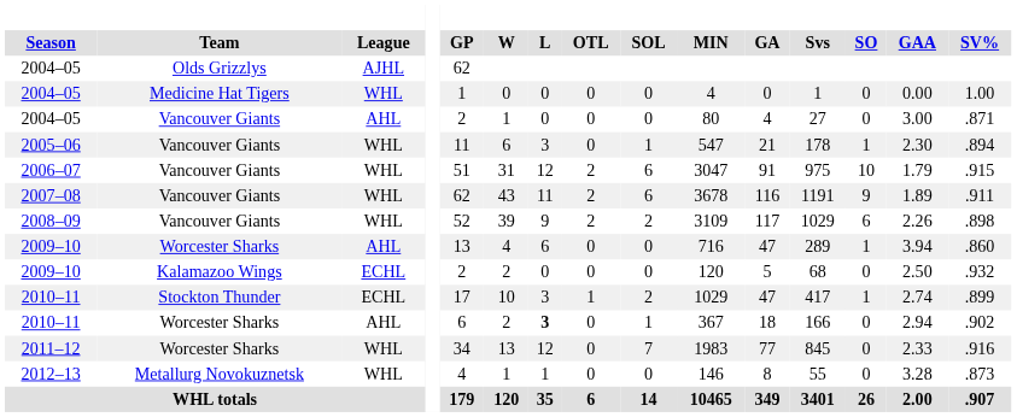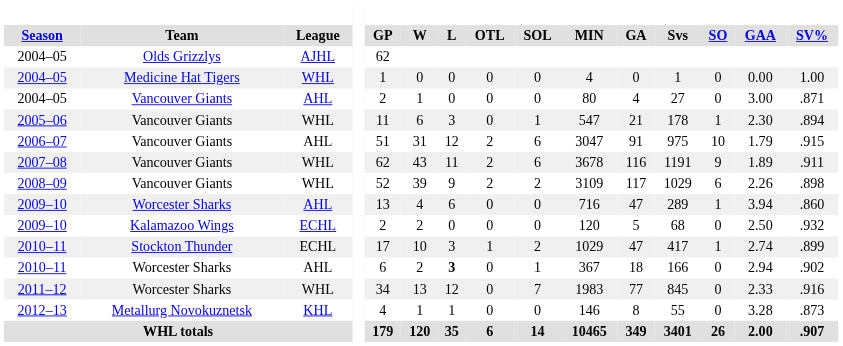 <table BORDER="0" CELLPADDING="3" CELLSPACING="0" width="75%">
 <tr bgcolor="#e0e0e0">
 <th colspan="3" bgcolor="#ffffff"> </th>
 <th rowspan="99" bgcolor="#ffffff"> </th>
 </tr>
 <tr bgcolor="#e0e0e0">
 <th><a href='#'>Season</a></th>
 <th>Team</th>
 <th>League</th>
 <th>GP</th>
 <th>W</th>
 <th>L</th>
 <th>OTL</th>
 <th>SOL</th>
 <th>MIN</th>
 <th>GA</th>
 <th>Svs</th>
 <th><a href='#'>SO</a></th>
 <th><a href='#'>GAA</a></th>
 <th><a href='#'>SV%</a></th>
 </tr>
 <tr ALIGN="center">
 <td>2004–05</td>
 <td><a href='#'>Olds Grizzlys</a></td>
 <td><a href='#'>AJHL</a></td>
 <td>62</td>
 <td></td>
 <td></td>
 <td></td>
 <td></td>
 <td></td>
 <td></td>
 <td></td>
 <td></td>
 <td></td>
 <td></td>
 </tr>
 <tr ALIGN="center" bgcolor="#f0f0f0">
 <td><a href='#'>2004–05</a></td>
 <td><a href='#'>Medicine Hat Tigers</a></td>
 <td><a href='#'>WHL</a></td>
 <td>1</td>
 <td>0</td>
 <td>0</td>
 <td>0</td>
 <td>0</td>
 <td>4</td>
 <td>0</td>
 <td>1</td>
 <td>0</td>
 <td>0.00</td>
 <td>1.00</td>
 </tr>
 <tr ALIGN="center">
 <td>2004–05</td>
 <td><a href='#'>Vancouver Giants</a></td>
 <td><a href='#'>AHL</a></td>
 <td>2</td>
 <td>1</td>
 <td>0</td>
 <td>0</td>
 <td>0</td>
 <td>80</td>
 <td>4</td>
 <td>27</td>
 <td>0</td>
 <td>3.00</td>
 <td>.871</td>
 </tr>
 <tr ALIGN="center" bgcolor="#f0f0f0">
 <td><a href='#'>2005–06</a></td>
 <td>Vancouver Giants</td>
 <td>WHL</td>
 <td>11</td>
 <td>6</td>
 <td>3</td>
 <td>0</td>
 <td>1</td>
 <td>547</td>
 <td>21</td>
 <td>178</td>
 <td>1</td>
 <td>2.30</td>
 <td>.894</td>
 </tr>
 <tr ALIGN="center">
 <td><a href='#'>2006–07</a></td>
 <td>Vancouver Giants</td>
-<td>WHL</td>
+<td>AHL</td>
 <td>51</td>
 <td>31</td>
 <td>12</td>
 <td>2</td>
 <td>6</td>
 <td>3047</td>
 <td>91</td>
 <td>975</td>
 <td>10</td>
 <td>1.79</td>
 <td>.915</td>
 </tr>
 <tr ALIGN="center" bgcolor="#f0f0f0">
 <td><a href='#'>2007–08</a></td>
 <td>Vancouver Giants</td>
 <td>WHL</td>
 <td>62</td>
 <td>43</td>
 <td>11</td>
 <td>2</td>
 <td>6</td>
 <td>3678</td>
 <td>116</td>
 <td>1191</td>
 <td>9</td>
 <td>1.89</td>
 <td>.911</td>
 </tr>
 <tr ALIGN="center">
 <td><a href='#'>2008–09</a></td>
 <td>Vancouver Giants</td>
 <td>WHL</td>
 <td>52</td>
 <td>39</td>
 <td>9</td>
 <td>2</td>
 <td>2</td>
 <td>3109</td>
 <td>117</td>
 <td>1029</td>
 <td>6</td>
 <td>2.26</td>
 <td>.898</td>
 </tr>
 <tr ALIGN="center" bgcolor="#f0f0f0">
 <td><a href='#'>2009–10</a></td>
 <td><a href='#'>Worcester Sharks</a></td>
 <td><a href='#'>AHL</a></td>
 <td>13</td>
 <td>4</td>
 <td>6</td>
 <td>0</td>
 <td>0</td>
 <td>716</td>
 <td>47</td>
 <td>289</td>
 <td>1</td>
 <td>3.94</td>
 <td>.860</td>
 </tr>
 <tr ALIGN="center">
 <td><a href='#'>2009–10</a></td>
 <td><a href='#'>Kalamazoo Wings</a></td>
 <td><a href='#'>ECHL</a></td>
 <td>2</td>
 <td>2</td>
 <td>0</td>
 <td>0</td>
 <td>0</td>
 <td>120</td>
 <td>5</td>
 <td>68</td>
 <td>0</td>
 <td>2.50</td>
 <td>.932</td>
 </tr>
 <tr ALIGN="center" bgcolor="#f0f0f0">
 <td><a href='#'>2010–11</a></td>
 <td><a href='#'>Stockton Thunder</a></td>
 <td>ECHL</td>
 <td>17</td>
 <td>10</td>
 <td>3</td>
 <td>1</td>
 <td>2</td>
 <td>1029</td>
 <td>47</td>
 <td>417</td>
 <td>1</td>
 <td>2.74</td>
 <td>.899</td>
 </tr>
 <tr ALIGN="center">
 <td><a href='#'>2010–11</a></td>
 <td>Worcester Sharks</td>
 <td>AHL</td>
 <td>6</td>
 <td>2</td>
 <td><strong>3</strong></td>
 <td>0</td>
 <td>1</td>
 <td>367</td>
 <td>18</td>
 <td>166</td>
 <td>0</td>
 <td>2.94</td>
 <td>.902</td>
 </tr>
 <tr ALIGN="center" bgcolor="#f0f0f0">
 <td><a href='#'>2011–12</a></td>
 <td>Worcester Sharks</td>
 <td>WHL</td>
 <td>34</td>
 <td>13</td>
 <td>12</td>
 <td>0</td>
 <td>7</td>
 <td>1983</td>
 <td>77</td>
 <td>845</td>
 <td>0</td>
 <td>2.33</td>
 <td>.916</td>
 </tr>
 <tr ALIGN="center">
 <td><a href='#'>2012–13</a></td>
 <td><a href='#'>Metallurg Novokuznetsk</a></td>
-<td>WHL</td>
+<td><a href='#'>KHL</a></td>
 <td>4</td>
 <td>1</td>
 <td>1</td>
 <td>0</td>
 <td>0</td>
 <td>146</td>
 <td>8</td>
 <td>55</td>
 <td>0</td>
 <td>3.28</td>
 <td>.873</td>
 </tr>
 <tr ALIGN="center" bgcolor="#e0e0e0">
 <th colspan="3" align="center">WHL totals</th>
 <th>179</th>
 <th>120</th>
 <th>35</th>
 <th>6</th>
 <th>14</th>
 <th>10465</th>
 <th>349</th>
 <th>3401</th>
 <th>26</th>
 <th>2.00</th>
 <th>.907</th>
 </tr>
 </table>
